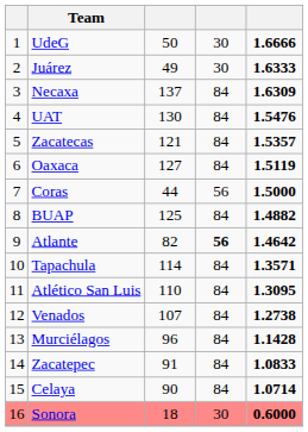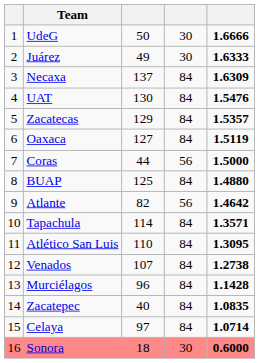 <table class="wikitable sortable" style="text-align: center;">
 <tr>
 <th><br></th>
 <th>Team</th>
 <th width=45></th>
 <th width=45></th>
 <th width=50></th>
 </tr>
 <tr>
 <td>1</td>
 <td style="text-align:left"><a href='#'>UdeG</a></td>
 <td>50</td>
 <td>30</td>
 <td><strong>1.6666</strong></td>
 </tr>
 <tr>
 <td>2</td>
 <td style="text-align:left"><a href='#'>Juárez</a></td>
 <td>49</td>
 <td>30</td>
 <td><strong>1.6333</strong></td>
 </tr>
 <tr>
 <td>3</td>
 <td style="text-align:left"><a href='#'>Necaxa</a></td>
 <td>137</td>
 <td>84</td>
 <td><strong>1.6309</strong></td>
 </tr>
 <tr>
 <td>4</td>
 <td style="text-align:left"><a href='#'>UAT</a></td>
 <td>130</td>
 <td>84</td>
 <td><strong>1.5476</strong></td>
 </tr>
 <tr>
 <td>5</td>
 <td style="text-align:left"><a href='#'>Zacatecas</a></td>
-<td>121</td>
+<td>129</td>
 <td>84</td>
 <td><strong>1.5357</strong></td>
 </tr>
 <tr>
 <td>6</td>
 <td style="text-align:left"><a href='#'>Oaxaca</a></td>
 <td>127</td>
 <td>84</td>
 <td><strong>1.5119</strong></td>
 </tr>
 <tr>
 <td>7</td>
 <td style="text-align:left"><a href='#'>Coras</a></td>
 <td>44</td>
 <td>56</td>
 <td><strong>1.5000</strong></td>
 </tr>
 <tr>
 <td>8</td>
 <td style="text-align:left"><a href='#'>BUAP</a></td>
 <td>125</td>
 <td>84</td>
-<td><strong>1.4882</strong></td>
+<td><strong>1.4880</strong></td>
 </tr>
 <tr>
 <td>9</td>
 <td style="text-align:left"><a href='#'>Atlante</a></td>
 <td>82</td>
-<td><strong>56</strong></td>
+<td>56</td>
 <td><strong>1.4642</strong></td>
 </tr>
 <tr>
 <td>10</td>
 <td style="text-align:left"><a href='#'>Tapachula</a></td>
 <td>114</td>
 <td>84</td>
 <td><strong>1.3571</strong></td>
 </tr>
 <tr>
 <td>11</td>
 <td style="text-align:left"><a href='#'>Atlético San Luis</a></td>
 <td>110</td>
 <td>84</td>
 <td><strong>1.3095</strong></td>
 </tr>
 <tr>
 <td>12</td>
 <td style="text-align:left"><a href='#'>Venados</a></td>
 <td>107</td>
 <td>84</td>
 <td><strong>1.2738</strong></td>
 </tr>
 <tr>
 <td>13</td>
 <td style="text-align:left"><a href='#'>Murciélagos</a></td>
 <td>96</td>
 <td>84</td>
 <td><strong>1.1428</strong></td>
 </tr>
 <tr>
 <td>14</td>
 <td style="text-align:left"><a href='#'>Zacatepec</a></td>
-<td>91</td>
+<td>40</td>
 <td>84</td>
-<td><strong>1.0833</strong></td>
+<td><strong>1.0835</strong></td>
 </tr>
 <tr>
 <td>15</td>
 <td style="text-align:left"><a href='#'>Celaya</a></td>
-<td>90</td>
+<td>97</td>
 <td>84</td>
 <td><strong>1.0714</strong></td>
 </tr>
 <tr style="background:#ff8888;">
 <td>16</td>
 <td style="text-align:left"><a href='#'>Sonora</a></td>
 <td>18</td>
 <td>30</td>
 <td><strong>0.6000</strong></td>
 </tr>
 <tr>
 </tr>
 </table>
